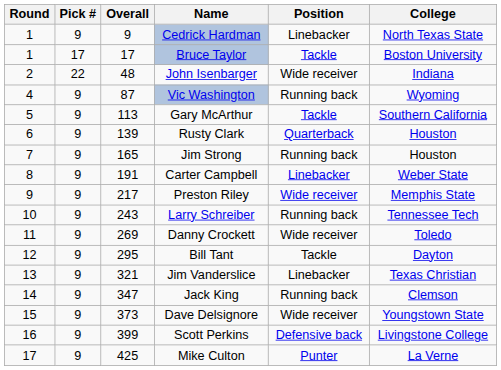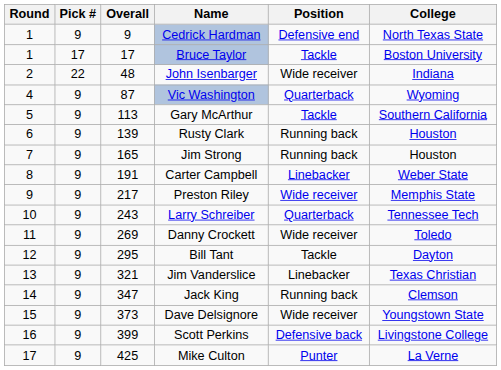 <table class="wikitable sortable sortable" style="width: 100%; text-align:center">
 <tr>
 <th>Round</th>
 <th>Pick #</th>
 <th>Overall</th>
 <th>Name</th>
 <th>Position</th>
 <th>College</th>
 </tr>
 <tr>
 <td>1</td>
 <td>9</td>
 <td>9</td>
 <td bgcolor=lightsteelblue><a href='#'>Cedrick Hardman</a></td>
-<td>Linebacker</td>
+<td><a href='#'>Defensive end</a></td>
 <td><a href='#'>North Texas State</a></td>
 </tr>
 <tr>
 <td>1</td>
 <td>17</td>
 <td>17</td>
 <td bgcolor=lightsteelblue><a href='#'>Bruce Taylor</a></td>
 <td><a href='#'>Tackle</a></td>
 <td><a href='#'>Boston University</a></td>
 </tr>
 <tr>
 <td>2</td>
 <td>22</td>
 <td>48</td>
 <td><a href='#'>John Isenbarger</a></td>
 <td>Wide receiver</td>
 <td><a href='#'>Indiana</a></td>
 </tr>
 <tr>
 <td>4</td>
 <td>9</td>
 <td>87</td>
 <td bgcolor=lightsteelblue><a href='#'>Vic Washington</a></td>
-<td>Running back</td>
+<td><a href='#'>Quarterback</a></td>
 <td><a href='#'>Wyoming</a></td>
 </tr>
 <tr>
 <td>5</td>
 <td>9</td>
 <td>113</td>
 <td>Gary McArthur</td>
 <td><a href='#'>Tackle</a></td>
 <td><a href='#'>Southern California</a></td>
 </tr>
 <tr>
 <td>6</td>
 <td>9</td>
 <td>139</td>
 <td>Rusty Clark</td>
-<td><a href='#'>Quarterback</a></td>
+<td>Running back</td>
 <td><a href='#'>Houston</a></td>
 </tr>
 <tr>
 <td>7</td>
 <td>9</td>
 <td>165</td>
 <td>Jim Strong</td>
 <td>Running back</td>
 <td>Houston</td>
 </tr>
 <tr>
 <td>8</td>
 <td>9</td>
 <td>191</td>
 <td>Carter Campbell</td>
 <td><a href='#'>Linebacker</a></td>
 <td><a href='#'>Weber State</a></td>
 </tr>
 <tr>
 <td>9</td>
 <td>9</td>
 <td>217</td>
 <td>Preston Riley</td>
 <td><a href='#'>Wide receiver</a></td>
 <td><a href='#'>Memphis State</a></td>
 </tr>
 <tr>
 <td>10</td>
 <td>9</td>
 <td>243</td>
 <td><a href='#'>Larry Schreiber</a></td>
-<td>Running back</td>
+<td><a href='#'>Quarterback</a></td>
 <td><a href='#'>Tennessee Tech</a></td>
 </tr>
 <tr>
 <td>11</td>
 <td>9</td>
 <td>269</td>
 <td>Danny Crockett</td>
 <td>Wide receiver</td>
 <td><a href='#'>Toledo</a></td>
 </tr>
 <tr>
 <td>12</td>
 <td>9</td>
 <td>295</td>
 <td>Bill Tant</td>
 <td>Tackle</td>
 <td><a href='#'>Dayton</a></td>
 </tr>
 <tr>
 <td>13</td>
 <td>9</td>
 <td>321</td>
 <td>Jim Vanderslice</td>
 <td>Linebacker</td>
 <td><a href='#'>Texas Christian</a></td>
 </tr>
 <tr>
 <td>14</td>
 <td>9</td>
 <td>347</td>
 <td>Jack King</td>
 <td>Running back</td>
 <td><a href='#'>Clemson</a></td>
 </tr>
 <tr>
 <td>15</td>
 <td>9</td>
 <td>373</td>
 <td>Dave Delsignore</td>
 <td>Wide receiver</td>
 <td><a href='#'>Youngstown State</a></td>
 </tr>
 <tr>
 <td>16</td>
 <td>9</td>
 <td>399</td>
 <td>Scott Perkins</td>
 <td><a href='#'>Defensive back</a></td>
 <td><a href='#'>Livingstone College</a></td>
 </tr>
 <tr>
 <td>17</td>
 <td>9</td>
 <td>425</td>
 <td>Mike Culton</td>
 <td><a href='#'>Punter</a></td>
 <td><a href='#'>La Verne</a></td>
 </tr>
 </table>
